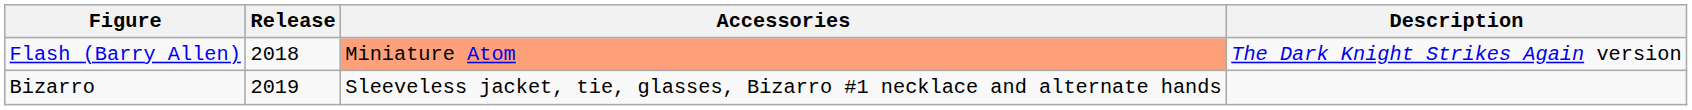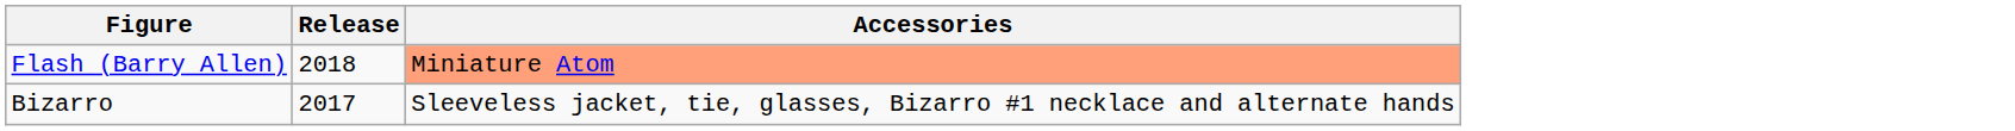 <table class="wikitable">
 <tr>
 <th scope="col">Figure</th>
 <th scope="col">Release</th>
 <th scope="col">Accessories</th>
-<th scope="col">Description</th>
 </tr>
 <tr>
 <td><a href='#'>Flash (Barry Allen)</a></td>
 <td>2018</td>
 <td style="background: lightsalmon;">Miniature <a href='#'>Atom</a></td>
-<td><em><a href='#'>The Dark Knight Strikes Again</a></em> version</td>
 </tr>
 <tr>
 <td>Bizarro</td>
-<td>2019</td>
+<td>2017</td>
 <td>Sleeveless jacket, tie, glasses, Bizarro #1 necklace and alternate hands</td>
-<td></td>
 </tr>
 </table>
